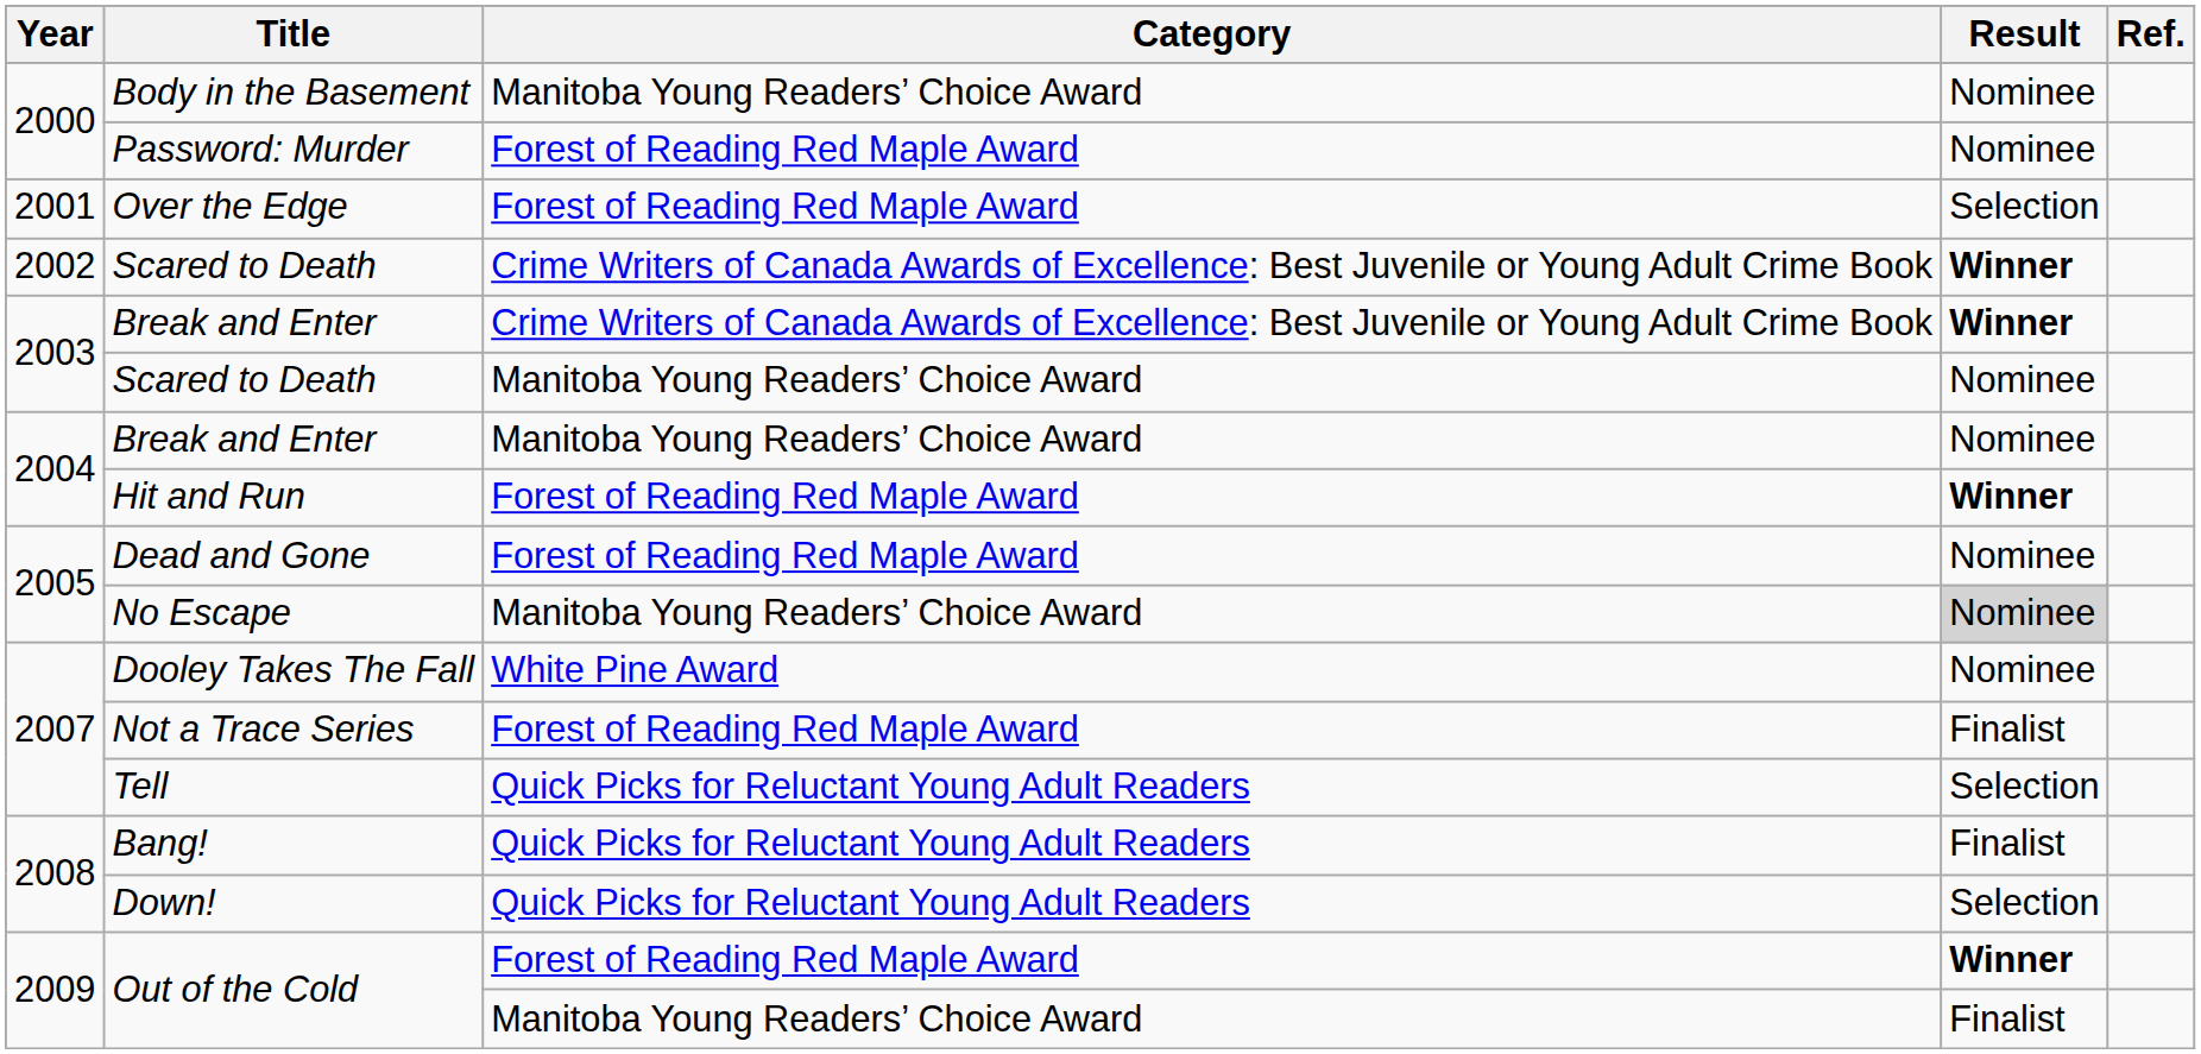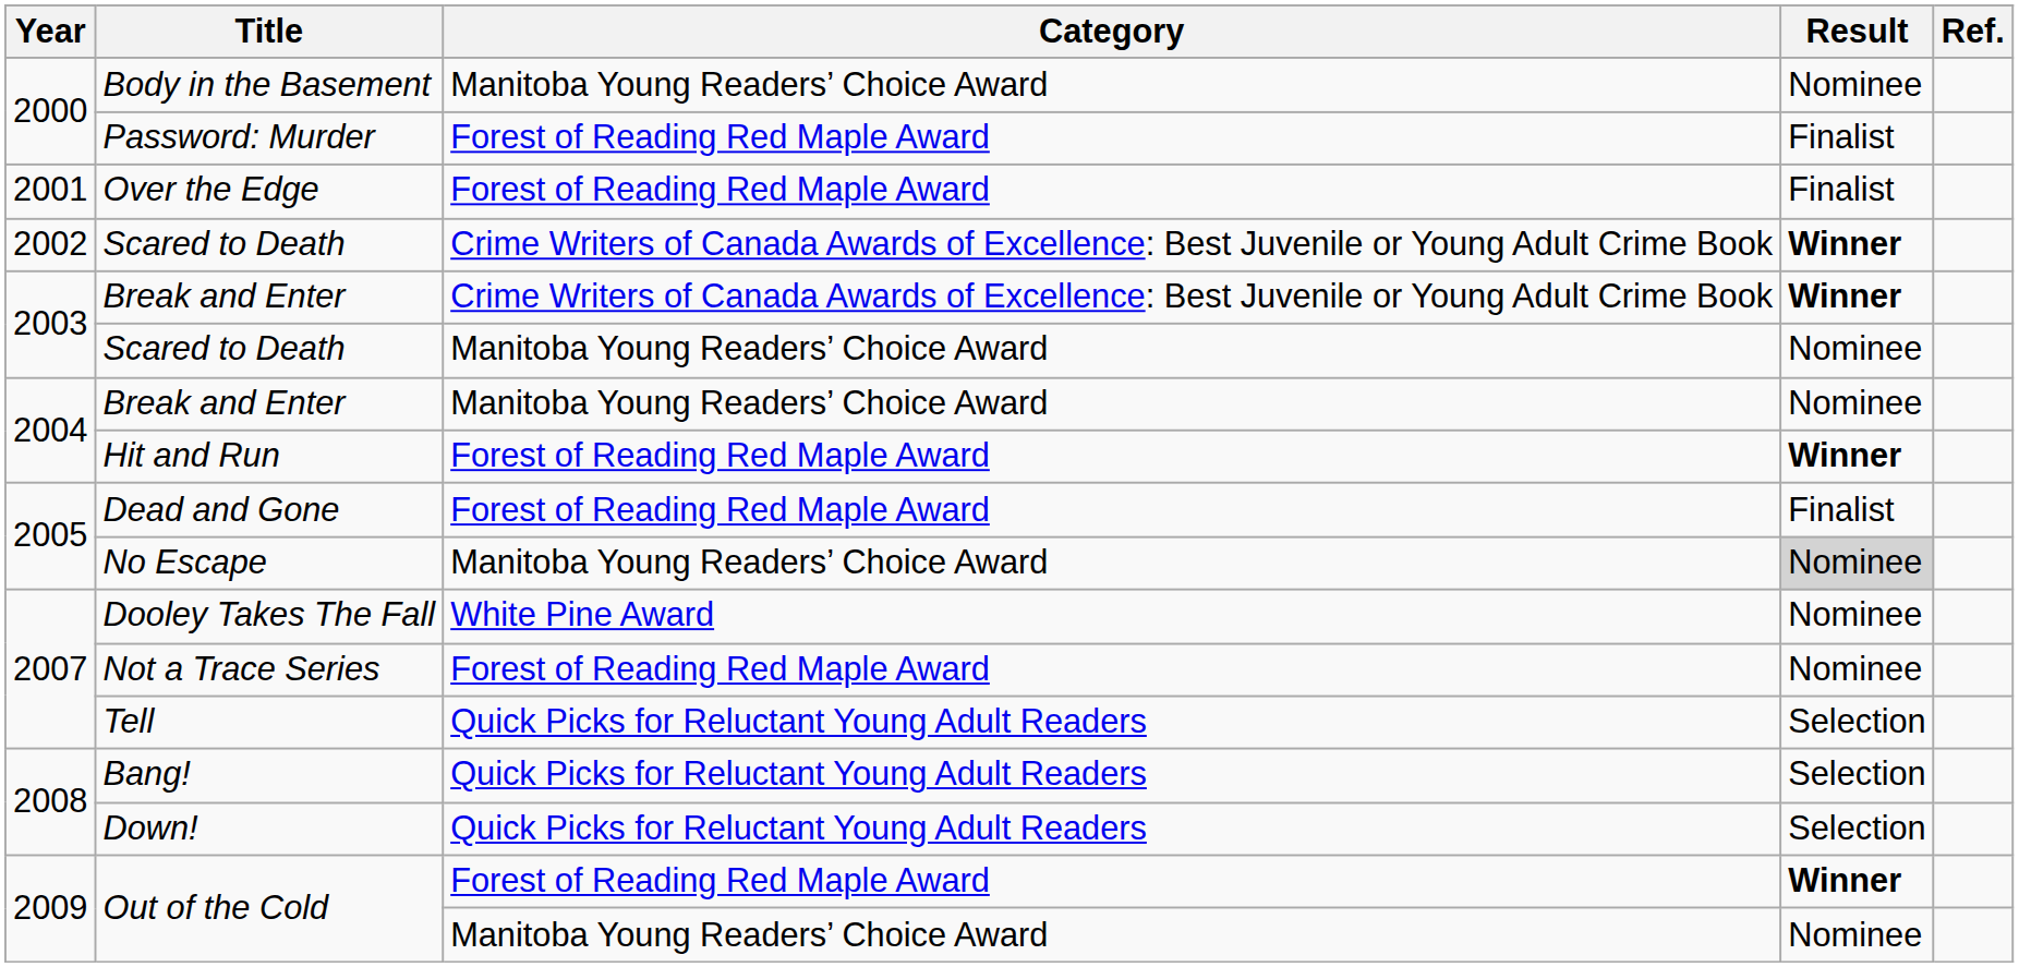 <table class="wikitable sortable mw-collapsible">
 <tr>
 <th>Year</th>
 <th>Title</th>
 <th>Category</th>
 <th>Result</th>
 <th>Ref.</th>
 </tr>
 <tr>
 <td rowspan="2">2000</td>
 <td><em>Body in the Basement</em></td>
 <td>Manitoba Young Readers’ Choice Award</td>
 <td>Nominee</td>
 <td></td>
 </tr>
 <tr>
 <td><em>Password: Murder</em></td>
 <td><a href='#'>Forest of Reading Red Maple Award</a></td>
-<td>Nominee</td>
+<td>Finalist</td>
 <td></td>
 </tr>
 <tr>
 <td>2001</td>
 <td><em>Over the Edge</em></td>
 <td><a href='#'>Forest of Reading Red Maple Award</a></td>
-<td>Selection</td>
+<td>Finalist</td>
 <td></td>
 </tr>
 <tr>
 <td>2002</td>
 <td><em>Scared to Death</em></td>
 <td><a href='#'>Crime Writers of Canada Awards of Excellence</a>: Best Juvenile or Young Adult Crime Book</td>
 <td><strong>Winner</strong></td>
 <td></td>
 </tr>
 <tr>
 <td rowspan="2">2003</td>
 <td><em>Break and Enter</em></td>
 <td><a href='#'>Crime Writers of Canada Awards of Excellence</a>: Best Juvenile or Young Adult Crime Book</td>
 <td><strong>Winner</strong></td>
 <td></td>
 </tr>
 <tr>
 <td><em>Scared to Death</em></td>
 <td>Manitoba Young Readers’ Choice Award</td>
 <td>Nominee</td>
 <td></td>
 </tr>
 <tr>
 <td rowspan="2">2004</td>
 <td><em>Break and Enter</em></td>
 <td>Manitoba Young Readers’ Choice Award</td>
 <td>Nominee</td>
 <td></td>
 </tr>
 <tr>
 <td><em>Hit and Run</em></td>
 <td><a href='#'>Forest of Reading Red Maple Award</a></td>
 <td><strong>Winner</strong></td>
 <td></td>
 </tr>
 <tr>
 <td rowspan="2">2005</td>
 <td><em>Dead and Gone</em></td>
 <td><a href='#'>Forest of Reading Red Maple Award</a></td>
-<td>Nominee</td>
+<td>Finalist</td>
 <td></td>
 </tr>
 <tr>
 <td><em>No Escape</em></td>
 <td>Manitoba Young Readers’ Choice Award</td>
 <td style="background: lightgrey;">Nominee</td>
 <td></td>
 </tr>
 <tr>
 <td rowspan="3">2007</td>
 <td><em>Dooley Takes The Fall</em></td>
 <td><a href='#'>White Pine Award</a></td>
 <td>Nominee</td>
 <td></td>
 </tr>
 <tr>
 <td><em>Not a Trace Series</em></td>
 <td><a href='#'>Forest of Reading Red Maple Award</a></td>
-<td>Finalist</td>
+<td>Nominee</td>
 <td></td>
 </tr>
 <tr>
 <td><em>Tell</em></td>
 <td><a href='#'>Quick Picks for Reluctant Young Adult Readers</a></td>
 <td>Selection</td>
 <td></td>
 </tr>
 <tr>
 <td rowspan="2">2008</td>
 <td><em>Bang!</em></td>
 <td><a href='#'>Quick Picks for Reluctant Young Adult Readers</a></td>
-<td>Finalist</td>
+<td>Selection</td>
 <td></td>
 </tr>
 <tr>
 <td><em>Down!</em></td>
 <td><a href='#'>Quick Picks for Reluctant Young Adult Readers</a></td>
 <td>Selection</td>
 <td></td>
 </tr>
 <tr>
 <td rowspan="2">2009</td>
 <td rowspan="2"><em>Out of the Cold</em></td>
 <td><a href='#'>Forest of Reading Red Maple Award</a></td>
 <td><strong>Winner</strong></td>
 <td></td>
 </tr>
 <tr>
 <td>Manitoba Young Readers’ Choice Award</td>
-<td>Finalist</td>
+<td>Nominee</td>
 <td></td>
 </tr>
 </table>
